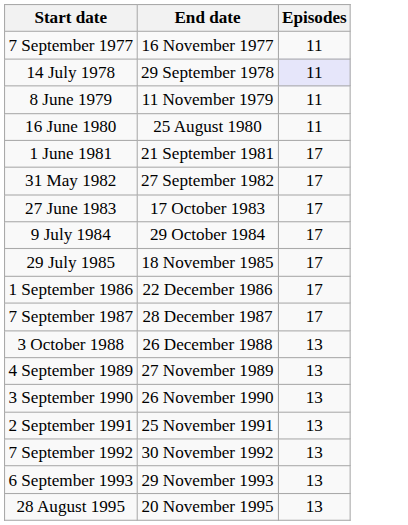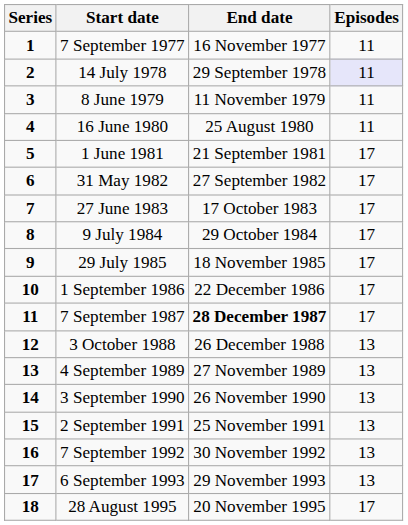 <table class="wikitable" style="text-align:center;">
 <tr>
+<th>Series</th>
 <th>Start date</th>
 <th>End date</th>
 <th>Episodes</th>
 </tr>
 <tr>
+<td><strong>1</strong></td>
 <td>7 September 1977</td>
 <td>16 November 1977</td>
 <td>11</td>
 </tr>
 <tr>
+<td><strong>2</strong></td>
 <td>14 July 1978</td>
 <td>29 September 1978</td>
 <td style="background: lavender;">11</td>
 </tr>
 <tr>
+<td><strong>3</strong></td>
 <td>8 June 1979</td>
 <td>11 November 1979</td>
 <td>11</td>
 </tr>
 <tr>
+<td><strong>4</strong></td>
 <td>16 June 1980</td>
 <td>25 August 1980</td>
 <td>11</td>
 </tr>
 <tr>
+<td><strong>5</strong></td>
 <td>1 June 1981</td>
 <td>21 September 1981</td>
 <td>17</td>
 </tr>
 <tr>
+<td><strong>6</strong></td>
 <td>31 May 1982</td>
 <td>27 September 1982</td>
 <td>17</td>
 </tr>
 <tr>
+<td><strong>7</strong></td>
 <td>27 June 1983</td>
 <td>17 October 1983</td>
 <td>17</td>
 </tr>
 <tr>
+<td><strong>8</strong></td>
 <td>9 July 1984</td>
 <td>29 October 1984</td>
 <td>17</td>
 </tr>
 <tr>
+<td><strong>9</strong></td>
 <td>29 July 1985</td>
 <td>18 November 1985</td>
 <td>17</td>
 </tr>
 <tr>
+<td><strong>10</strong></td>
 <td>1 September 1986</td>
 <td>22 December 1986</td>
 <td>17</td>
 </tr>
 <tr>
+<td><strong>11</strong></td>
 <td>7 September 1987</td>
-<td>28 December 1987</td>
+<td><strong>28 December 1987</strong></td>
 <td>17</td>
 </tr>
 <tr>
+<td><strong>12</strong></td>
 <td>3 October 1988</td>
 <td>26 December 1988</td>
 <td>13</td>
 </tr>
 <tr>
+<td><strong>13</strong></td>
 <td>4 September 1989</td>
 <td>27 November 1989</td>
 <td>13</td>
 </tr>
 <tr>
+<td><strong>14</strong></td>
 <td>3 September 1990</td>
 <td>26 November 1990</td>
 <td>13</td>
 </tr>
 <tr>
+<td><strong>15</strong></td>
 <td>2 September 1991</td>
 <td>25 November 1991</td>
 <td>13</td>
 </tr>
 <tr>
+<td><strong>16</strong></td>
 <td>7 September 1992</td>
 <td>30 November 1992</td>
 <td>13</td>
 </tr>
 <tr>
+<td><strong>17</strong></td>
 <td>6 September 1993</td>
 <td>29 November 1993</td>
 <td>13</td>
 </tr>
 <tr>
+<td><strong>18</strong></td>
 <td>28 August 1995</td>
 <td>20 November 1995</td>
-<td>13</td>
+<td>17</td>
 </tr>
 </table>
